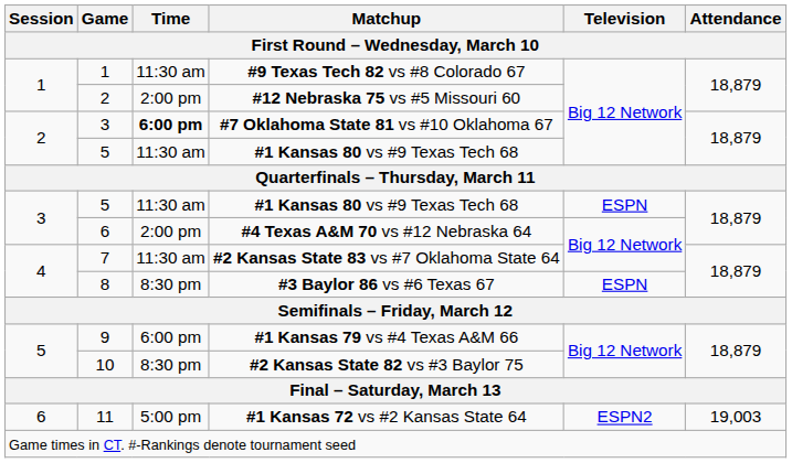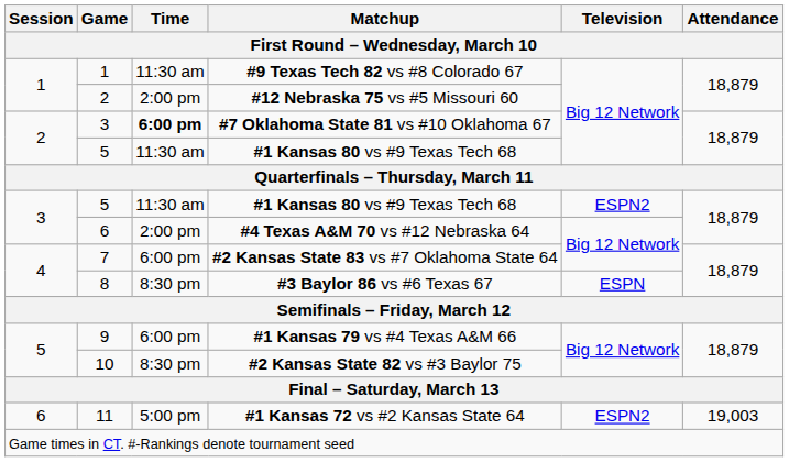 <table class="wikitable" style="white-space:nowrap; font-size:90%;text-align:center">
 <tr>
 <th>Session</th>
 <th>Game</th>
 <th>Time</th>
 <th>Matchup</th>
 <th>Television</th>
 <th>Attendance</th>
 </tr>
 <tr>
 <th colspan=6>First Round – Wednesday, March 10</th>
 </tr>
 <tr>
 <td rowspan=2>1</td>
 <td>1</td>
 <td>11:30 am</td>
 <td><strong>#9 Texas Tech 82</strong> vs #8 Colorado 67</td>
 <td rowspan=4><a href='#'>Big 12 Network</a></td>
 <td rowspan=2>18,879</td>
 </tr>
 <tr>
 <td>2</td>
 <td>2:00 pm</td>
 <td><strong>#12 Nebraska 75</strong> vs #5 Missouri 60</td>
 </tr>
 <tr>
 <td rowspan=2>2</td>
 <td>3</td>
 <td><strong>6:00 pm</strong></td>
 <td><strong>#7 Oklahoma State 81</strong> vs #10 Oklahoma 67</td>
 <td rowspan=2>18,879</td>
 </tr>
 <tr>
 <td>5</td>
 <td>11:30 am</td>
 <td><strong>#1 Kansas 80</strong> vs #9 Texas Tech 68</td>
 </tr>
 <tr>
 <th colspan=6>Quarterfinals – Thursday, March 11</th>
 </tr>
 <tr>
 <td rowspan=2>3</td>
 <td>5</td>
 <td>11:30 am</td>
 <td><strong>#1 Kansas 80</strong> vs #9 Texas Tech 68</td>
-<td><a href='#'>ESPN</a></td>
+<td><a href='#'>ESPN2</a></td>
 <td rowspan=2>18,879</td>
 </tr>
 <tr>
 <td>6</td>
 <td>2:00 pm</td>
 <td><strong>#4 Texas A&M 70</strong> vs #12 Nebraska 64</td>
 <td rowspan=2><a href='#'>Big 12 Network</a></td>
 </tr>
 <tr>
 <td rowspan=2>4</td>
 <td>7</td>
-<td>11:30 am</td>
+<td>6:00 pm</td>
 <td><strong>#2 Kansas State 83</strong> vs #7 Oklahoma State 64</td>
 <td rowspan=2>18,879</td>
 </tr>
 <tr>
 <td>8</td>
 <td>8:30 pm</td>
 <td><strong>#3 Baylor 86</strong> vs #6 Texas 67</td>
 <td><a href='#'>ESPN</a></td>
 </tr>
 <tr>
 <th colspan=6>Semifinals – Friday, March 12</th>
 </tr>
 <tr>
 <td rowspan=2>5</td>
 <td>9</td>
 <td>6:00 pm</td>
 <td><strong>#1 Kansas 79</strong> vs #4 Texas A&M 66</td>
 <td rowspan=2><a href='#'>Big 12 Network</a></td>
 <td rowspan=2>18,879</td>
 </tr>
 <tr>
 <td>10</td>
 <td>8:30 pm</td>
 <td><strong>#2 Kansas State 82</strong> vs #3 Baylor 75</td>
 </tr>
 <tr>
 <th colspan=6>Final – Saturday, March 13</th>
 </tr>
 <tr>
 <td>6</td>
 <td>11</td>
 <td>5:00 pm</td>
 <td><strong>#1 Kansas 72</strong> vs #2 Kansas State 64</td>
 <td><a href='#'>ESPN2</a></td>
 <td>19,003</td>
 </tr>
 <tr align=left>
 <td colspan=6><small>Game times in <a href='#'>CT</a>. #-Rankings denote tournament seed</small></td>
 </tr>
 </table>
